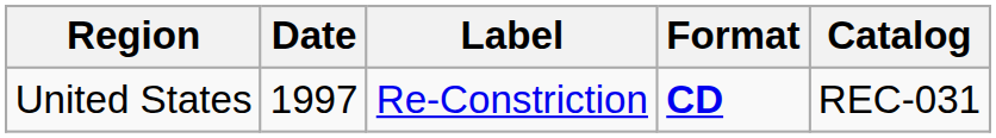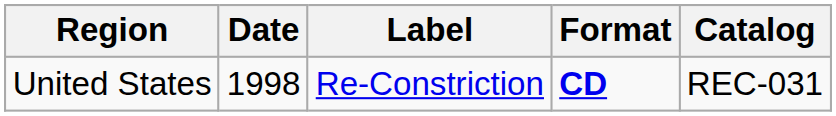 <table class="wikitable">
 <tr>
 <th>Region</th>
 <th>Date</th>
 <th>Label</th>
 <th>Format</th>
 <th>Catalog</th>
 </tr>
 <tr>
 <td>United States</td>
-<td>1997</td>
+<td>1998</td>
 <td><a href='#'>Re-Constriction</a></td>
 <td><strong><a href='#'>CD</a></strong></td>
 <td>REC-031</td>
 </tr>
 </table>
